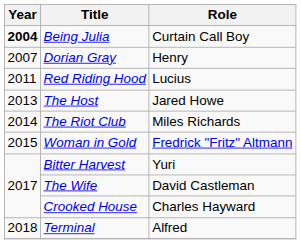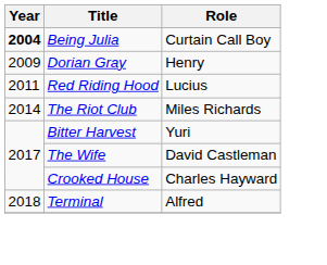 <table class="wikitable">
 <tr>
 <th>Year</th>
 <th>Title</th>
 <th>Role</th>
 </tr>
 <tr>
 <td><strong>2004</strong></td>
 <td><em><a href='#'>Being Julia</a></em></td>
 <td>Curtain Call Boy</td>
 </tr>
 <tr>
-<td>2007</td>
+<td>2009</td>
 <td><em><a href='#'>Dorian Gray</a></em></td>
 <td>Henry</td>
 </tr>
 <tr>
 <td>2011</td>
 <td><em><a href='#'>Red Riding Hood</a></em></td>
 <td>Lucius</td>
 </tr>
 <tr>
-<td>2013</td>
-<td><em><a href='#'>The Host</a></em></td>
-<td>Jared Howe</td>
-</tr>
-<tr>
 <td>2014</td>
 <td><em><a href='#'>The Riot Club</a></em></td>
 <td>Miles Richards</td>
-</tr>
-<tr>
-<td>2015</td>
-<td><em><a href='#'>Woman in Gold</a></em></td>
-<td><a href='#'>Fredrick "Fritz" Altmann</a></td>
 </tr>
 <tr>
 <td rowspan="3">2017</td>
 <td><em><a href='#'>Bitter Harvest</a></em></td>
 <td>Yuri</td>
 </tr>
 <tr>
 <td><em><a href='#'>The Wife</a></em></td>
 <td>David Castleman</td>
 </tr>
 <tr>
 <td><em><a href='#'>Crooked House</a></em></td>
 <td>Charles Hayward</td>
 </tr>
 <tr>
 <td>2018</td>
 <td><em><a href='#'>Terminal</a></em></td>
 <td>Alfred</td>
 </tr>
 <tr>
 </tr>
 </table>
